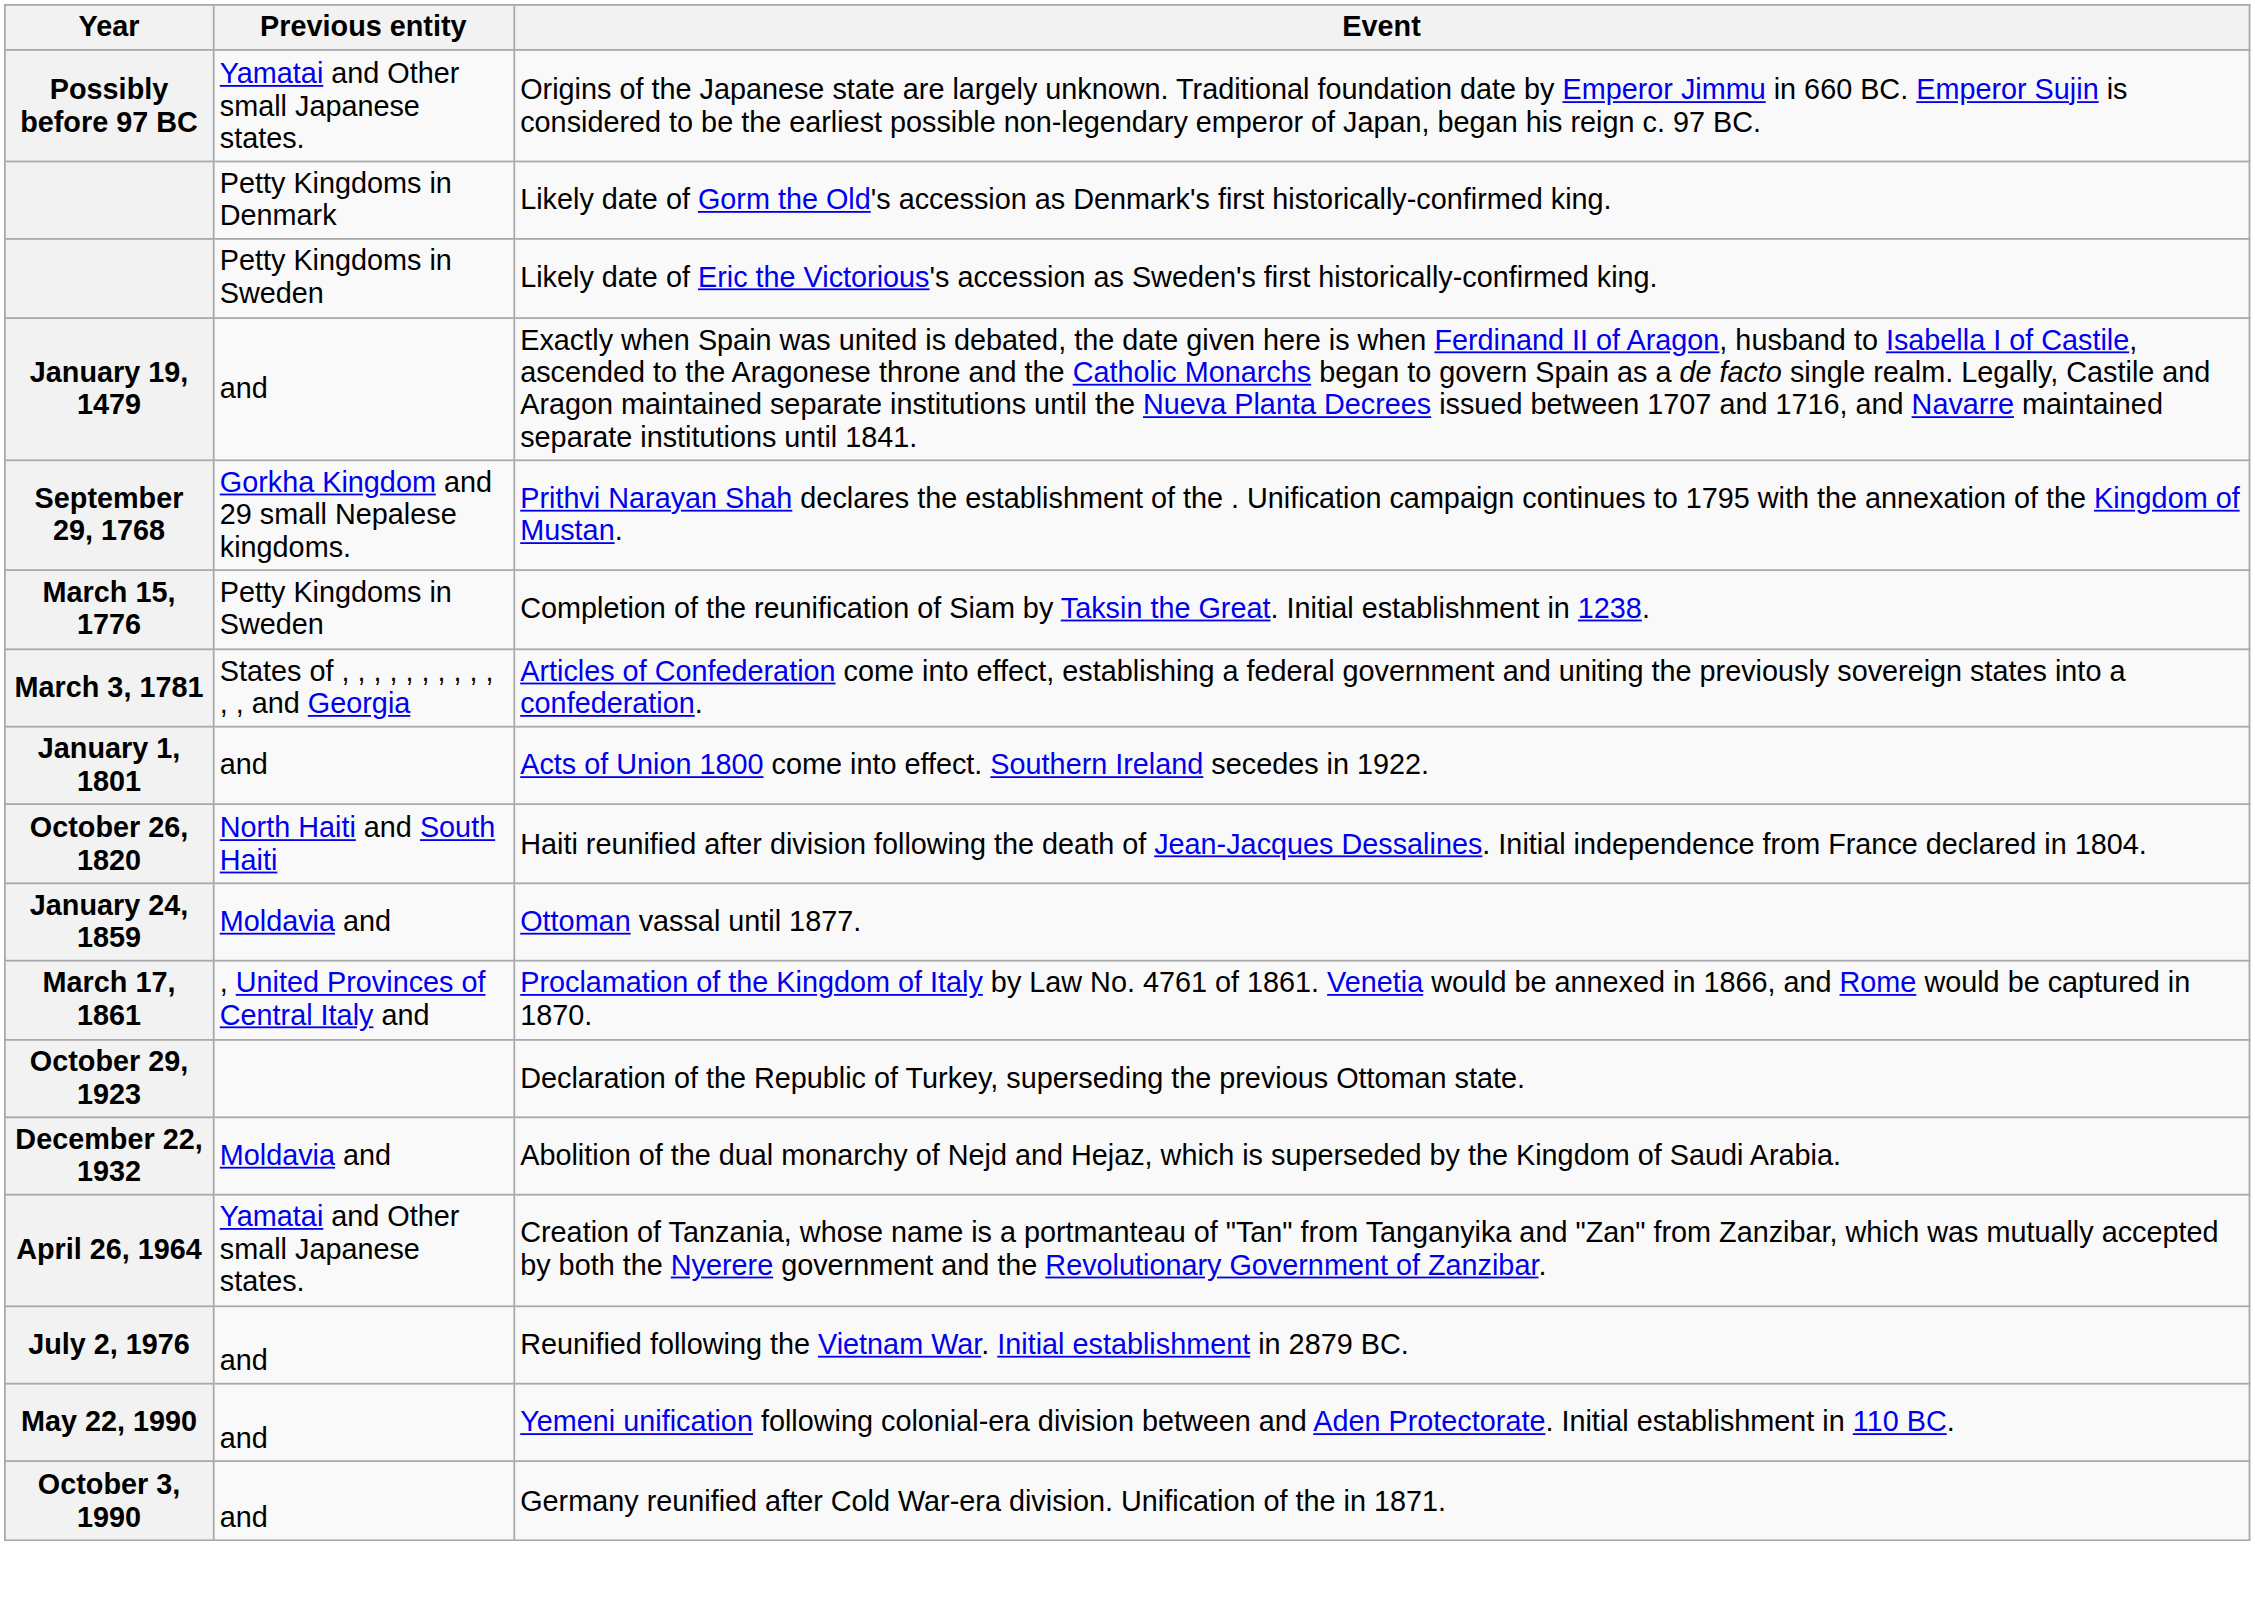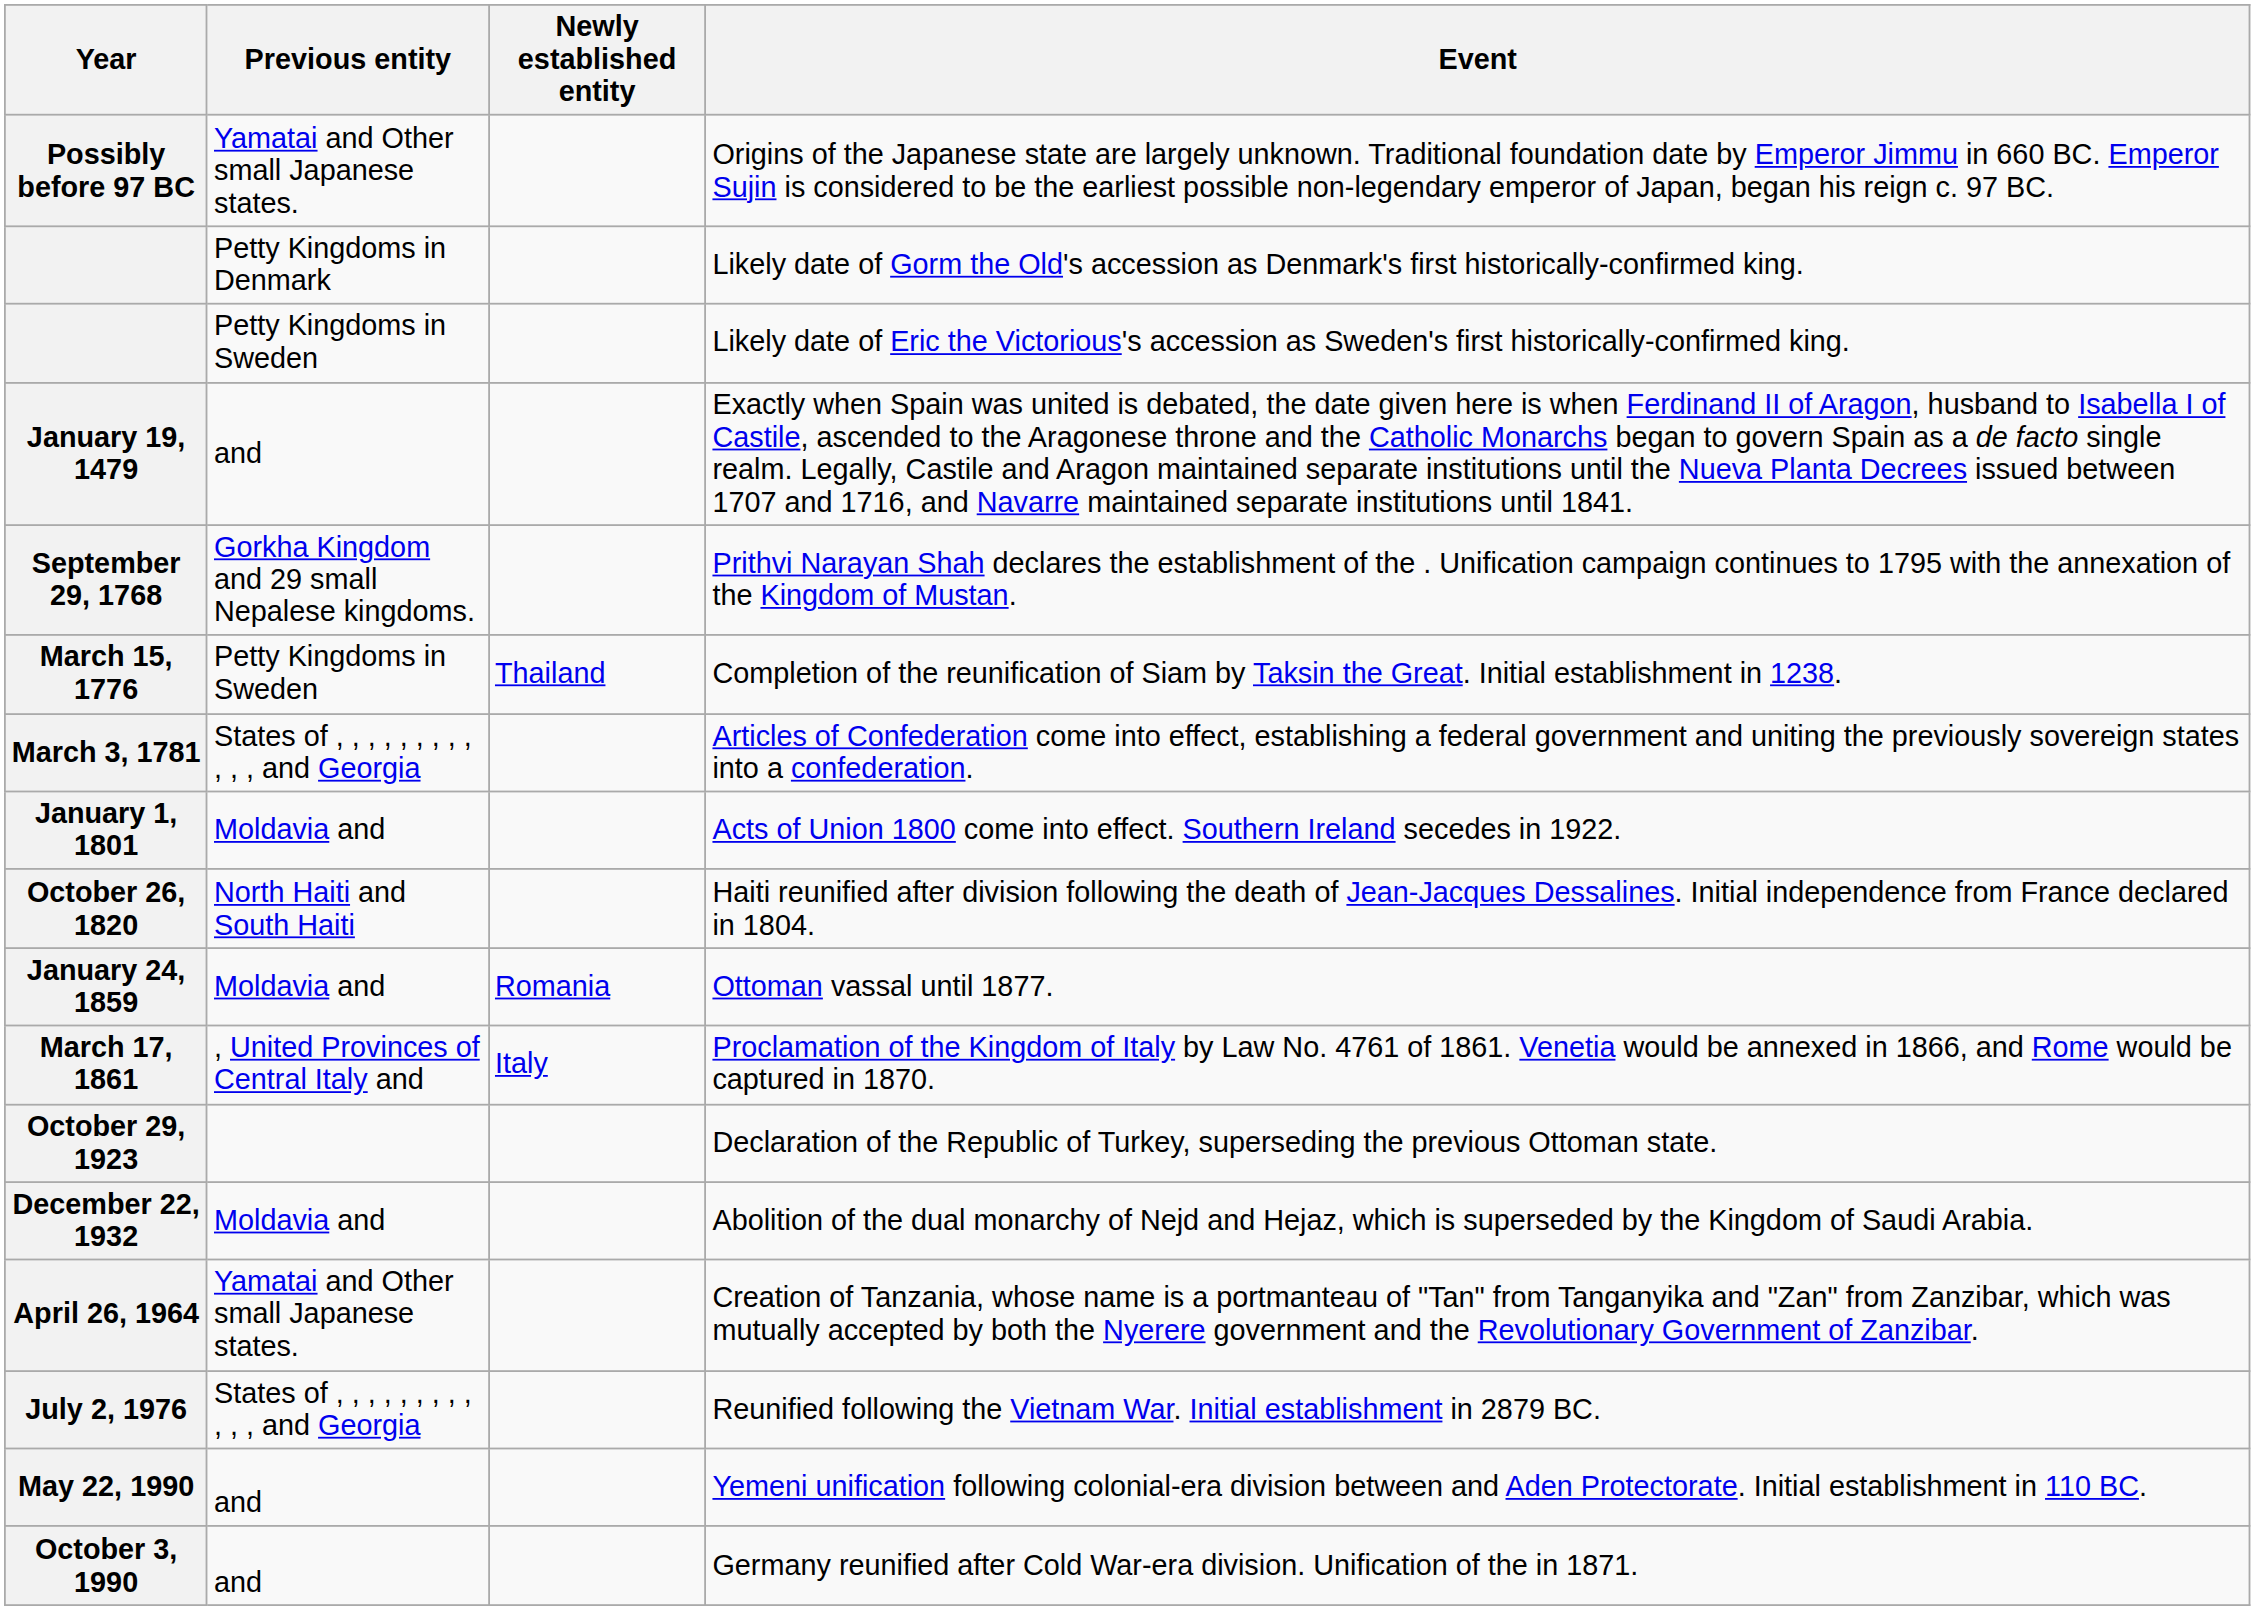 <table class="wikitable">
 <tr>
 <th scope=col>Year</th>
 <th scope=col>Previous entity</th>
+<th scope=col>Newly established entity</th>
 <th scope=col>Event</th>
 </tr>
 <tr>
 <th>Possibly before 97 BC</th>
 <td><a href='#'>Yamatai</a> and Other small Japanese states.</td>
+<td></td>
 <td>Origins of the Japanese state are largely unknown. Traditional foundation date by <a href='#'>Emperor Jimmu</a> in 660 BC. <a href='#'>Emperor Sujin</a> is considered to be the earliest possible non-legendary emperor of Japan, began his reign c. 97 BC.</td>
 </tr>
 <tr>
 <th></th>
 <td>Petty Kingdoms in Denmark</td>
+<td></td>
 <td>Likely date of <a href='#'>Gorm the Old</a>'s accession as Denmark's first historically-confirmed king.</td>
 </tr>
 <tr>
 <th></th>
 <td>Petty Kingdoms in Sweden</td>
+<td></td>
 <td>Likely date of <a href='#'>Eric the Victorious</a>'s accession as Sweden's first historically-confirmed king.</td>
 </tr>
 <tr>
 <th>January 19, 1479</th>
 <td> and </td>
+<td></td>
 <td>Exactly when Spain was united is debated, the date given here is when <a href='#'>Ferdinand II of Aragon</a>, husband to <a href='#'>Isabella I of Castile</a>, ascended to the Aragonese throne and the <a href='#'>Catholic Monarchs</a> began to govern Spain as a <em>de facto</em> single realm. Legally, Castile and Aragon maintained separate institutions until the <a href='#'>Nueva Planta Decrees</a> issued between 1707 and 1716, and <a href='#'>Navarre</a> maintained separate institutions until 1841.</td>
 </tr>
 <tr>
 <th>September 29, 1768</th>
 <td> <a href='#'>Gorkha Kingdom</a> and 29 small Nepalese kingdoms.</td>
+<td></td>
 <td><a href='#'>Prithvi Narayan Shah</a> declares the establishment of the . Unification campaign continues to 1795 with the annexation of the <a href='#'>Kingdom of Mustan</a>.</td>
 </tr>
 <tr>
 <th>March 15, 1776</th>
 <td>Petty Kingdoms in Sweden</td>
+<td> <a href='#'>Thailand</a></td>
 <td>Completion of the reunification of Siam by <a href='#'>Taksin the Great</a>. Initial establishment in <a href='#'>1238</a>.</td>
 </tr>
 <tr>
 <th>March 3, 1781</th>
 <td>States of , , , , , , , , , , , , and <a href='#'>Georgia</a></td>
+<td></td>
 <td><a href='#'>Articles of Confederation</a> come into effect, establishing a federal government and uniting the previously sovereign states into a <a href='#'>confederation</a>.</td>
 </tr>
 <tr>
 <th>January 1, 1801</th>
-<td> and </td>
+<td> <a href='#'>Moldavia</a> and </td>
+<td></td>
 <td><a href='#'>Acts of Union 1800</a> come into effect. <a href='#'>Southern Ireland</a> secedes in 1922.</td>
 </tr>
 <tr>
 <th>October 26, 1820</th>
 <td> <a href='#'>North Haiti</a> and  <a href='#'>South Haiti</a></td>
+<td></td>
 <td>Haiti reunified after division following the death of <a href='#'>Jean-Jacques Dessalines</a>. Initial independence from France declared in 1804.</td>
 </tr>
 <tr>
 <th>January 24, 1859</th>
 <td> <a href='#'>Moldavia</a> and </td>
+<td> <a href='#'>Romania</a></td>
 <td><a href='#'>Ottoman</a> vassal until 1877.</td>
 </tr>
 <tr>
 <th>March 17, 1861</th>
 <td>,  <a href='#'>United Provinces of Central Italy</a> and </td>
+<td> <a href='#'>Italy</a></td>
 <td><a href='#'>Proclamation of the Kingdom of Italy</a> by Law No. 4761 of 1861. <a href='#'>Venetia</a> would be annexed in 1866, and <a href='#'>Rome</a> would be captured in 1870.</td>
 </tr>
 <tr>
 <th>October 29, 1923</th>
+<td></td>
 <td></td>
 <td>Declaration of the Republic of Turkey, superseding the previous Ottoman state.</td>
 </tr>
 <tr>
 <th>December 22, 1932</th>
 <td> <a href='#'>Moldavia</a> and </td>
+<td></td>
 <td>Abolition of the dual monarchy of Nejd and Hejaz, which is superseded by the Kingdom of Saudi Arabia.</td>
 </tr>
 <tr>
 <th>April 26, 1964</th>
 <td><a href='#'>Yamatai</a> and Other small Japanese states.</td>
+<td></td>
 <td>Creation of Tanzania, whose name is a portmanteau of "Tan" from Tanganyika and "Zan" from Zanzibar, which was mutually accepted by both the <a href='#'>Nyerere</a> government and the <a href='#'>Revolutionary Government of Zanzibar</a>.</td>
 </tr>
 <tr>
 <th>July 2, 1976</th>
-<td><br> and </td>
+<td>States of , , , , , , , , , , , , and <a href='#'>Georgia</a></td>
+<td></td>
 <td>Reunified following the <a href='#'>Vietnam War</a>. <a href='#'>Initial establishment</a> in 2879 BC.</td>
 </tr>
 <tr>
 <th>May 22, 1990</th>
 <td><br> and </td>
+<td></td>
 <td><a href='#'>Yemeni unification</a> following colonial-era division between  and <a href='#'>Aden Protectorate</a>. Initial establishment in <a href='#'>110 BC</a>.</td>
 </tr>
 <tr>
 <th>October 3, 1990</th>
 <td><br> and </td>
+<td></td>
 <td>Germany reunified after Cold War-era division. Unification of the  in 1871.</td>
 </tr>
 </table>
